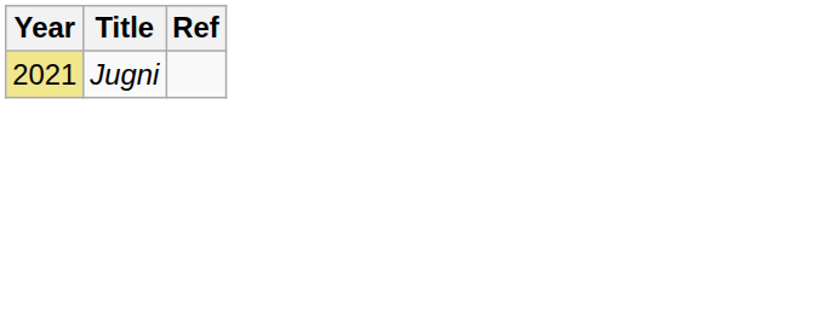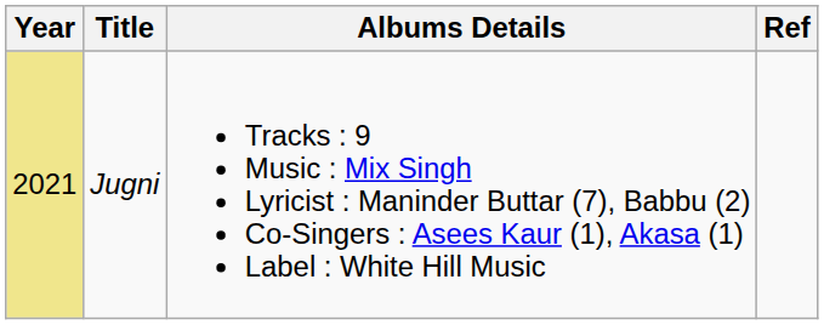 <table class="wikitable">
 <tr>
 <th>Year</th>
 <th>Title</th>
+<th>Albums Details</th>
 <th>Ref</th>
 </tr>
 <tr>
 <td style="background: khaki;">2021</td>
 <td><em>Jugni</em></td>
+<td><br><ul><li>Tracks : 9</li><li>Music : <a href='#'>Mix Singh</a></li><li>Lyricist : Maninder Buttar (7), Babbu (2)</li><li>Co-Singers : <a href='#'>Asees Kaur</a> (1), <a href='#'>Akasa</a> (1)</li><li>Label : White Hill Music</li></ul></td>
 <td></td>
 </tr>
 </table>
